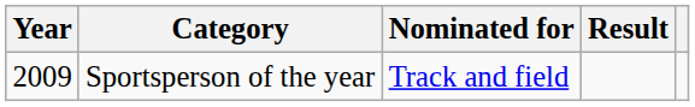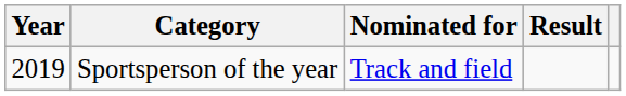 <table class="wikitable plainrowheaders">
 <tr>
 <th scope="col">Year</th>
 <th scope="col">Category</th>
 <th scope="col">Nominated for</th>
 <th scope="col">Result</th>
 <th scope="col"></th>
 </tr>
 <tr>
-<td align="center">2009</td>
+<td align="center">2019</td>
 <td>Sportsperson of the year</td>
 <td rowspan = "2"><a href='#'>Track and field</a></td>
 <td></td>
 <td></td>
 </tr>
 </table>
